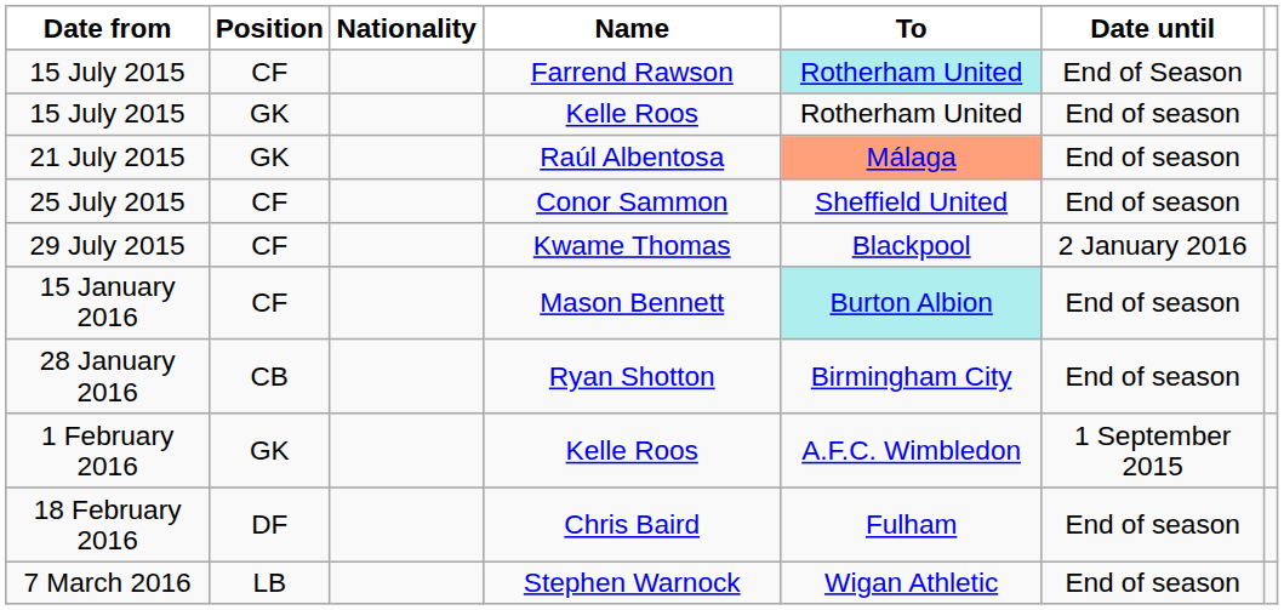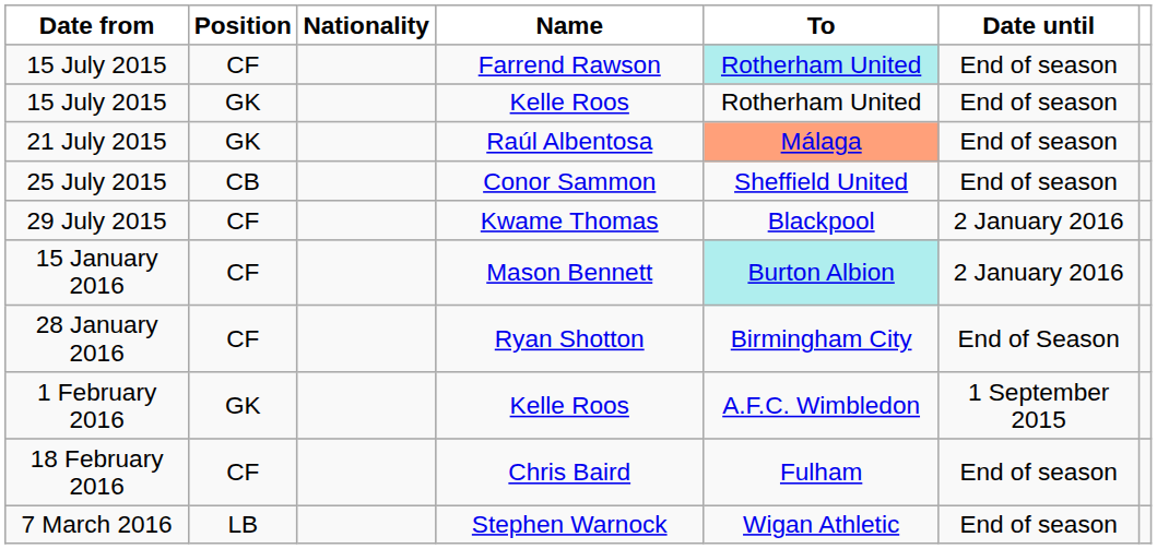 <table class="wikitable"  style="text-align:center; font-size:90%; ">
 <tr>
 <th style="background:#FFFFFF; color:black; width:100px;">Date from</th>
 <th style="background:#FFFFFF; color:black; width:50px;">Position</th>
 <th style="background:#FFFFFF; color:black; width:50px;">Nationality</th>
 <th style="background:#FFFFFF; color:black; width:150px;">Name</th>
 <th style="background:#FFFFFF; color:black; width:130px;">To</th>
 <th style="background:#FFFFFF; color:black; width:110px;">Date until</th>
 <th style="background:#FFFFFF; color:black;"></th>
 </tr>
 <tr>
 <td>15 July 2015</td>
 <td>CF</td>
 <td></td>
 <td><a href='#'>Farrend Rawson</a></td>
 <td style="background: paleturquoise;"><a href='#'>Rotherham United</a></td>
-<td>End of Season</td>
+<td>End of season</td>
 <td></td>
 </tr>
 <tr>
 <td>15 July 2015</td>
 <td>GK</td>
 <td></td>
 <td><a href='#'>Kelle Roos</a></td>
 <td>Rotherham United</td>
 <td>End of season</td>
 <td></td>
 </tr>
 <tr>
 <td>21 July 2015</td>
 <td>GK</td>
 <td></td>
 <td><a href='#'>Raúl Albentosa</a></td>
 <td style="background: lightsalmon;"><a href='#'>Málaga</a></td>
 <td>End of season</td>
 <td></td>
 </tr>
 <tr>
 <td>25 July 2015</td>
-<td>CF</td>
+<td>CB</td>
 <td></td>
 <td><a href='#'>Conor Sammon</a></td>
 <td><a href='#'>Sheffield United</a></td>
 <td>End of season</td>
 <td></td>
 </tr>
 <tr>
 <td>29 July 2015</td>
 <td>CF</td>
 <td></td>
 <td><a href='#'>Kwame Thomas</a></td>
 <td><a href='#'>Blackpool</a></td>
 <td>2 January 2016</td>
 <td></td>
 </tr>
 <tr>
 <td>15 January 2016</td>
 <td>CF</td>
 <td></td>
 <td><a href='#'>Mason Bennett</a></td>
 <td style="background: paleturquoise;"><a href='#'>Burton Albion</a></td>
-<td>End of season</td>
+<td>2 January 2016</td>
 <td></td>
 </tr>
 <tr>
 <td>28 January 2016</td>
-<td>CB</td>
+<td>CF</td>
 <td></td>
 <td><a href='#'>Ryan Shotton</a></td>
 <td><a href='#'>Birmingham City</a></td>
-<td>End of season</td>
+<td>End of Season</td>
 <td></td>
 </tr>
 <tr>
 <td>1 February 2016</td>
 <td>GK</td>
 <td></td>
 <td><a href='#'>Kelle Roos</a></td>
 <td><a href='#'>A.F.C. Wimbledon</a></td>
 <td>1 September 2015</td>
 <td></td>
 </tr>
 <tr>
 <td>18 February 2016</td>
-<td>DF</td>
+<td>CF</td>
 <td></td>
 <td><a href='#'>Chris Baird</a></td>
 <td><a href='#'>Fulham</a></td>
 <td>End of season</td>
 <td></td>
 </tr>
 <tr>
 <td>7 March 2016</td>
 <td>LB</td>
 <td></td>
 <td><a href='#'>Stephen Warnock</a></td>
 <td><a href='#'>Wigan Athletic</a></td>
 <td>End of season</td>
 <td></td>
 </tr>
 </table>
